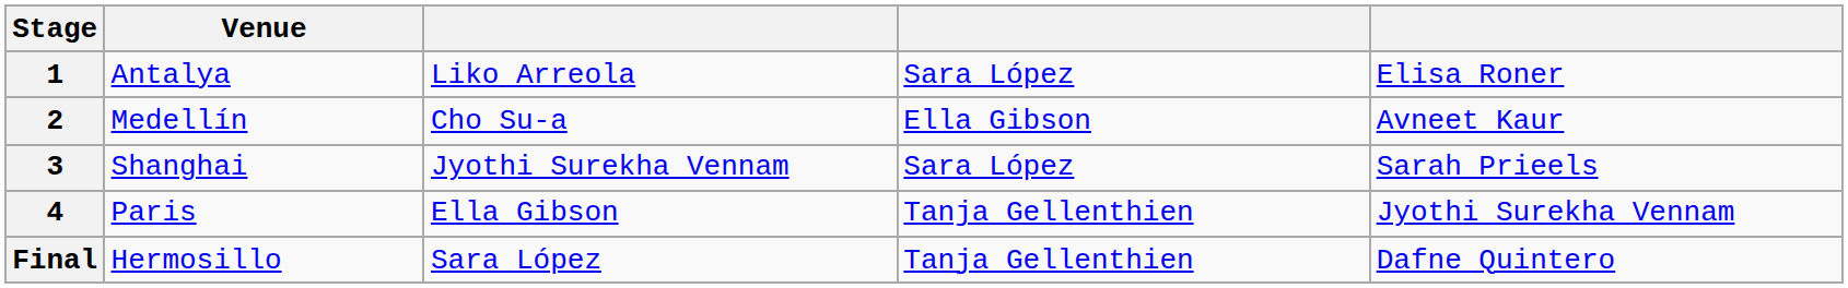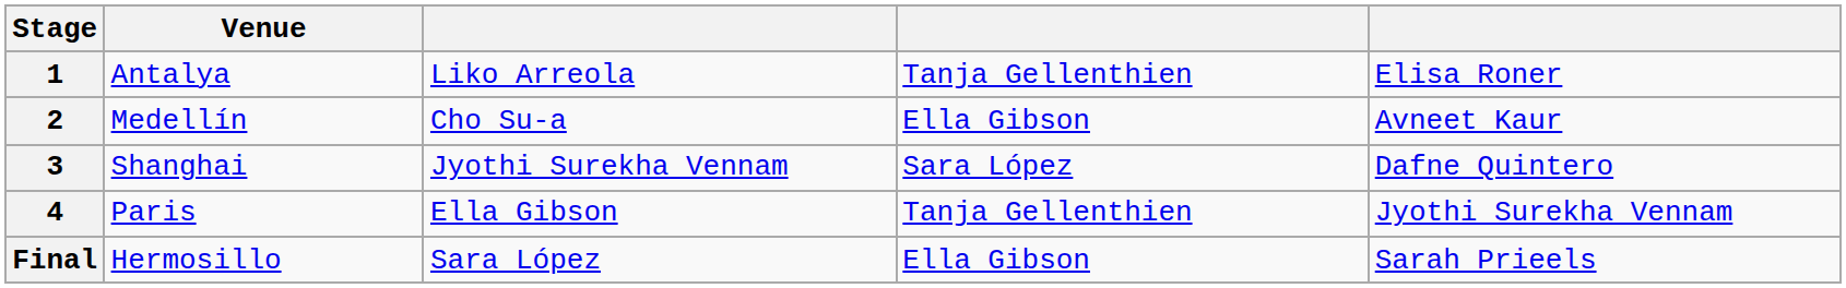 <table class="wikitable">
 <tr>
 <th>Stage</th>
 <th width=140>Venue</th>
 <th width=210></th>
 <th width=210></th>
 <th width=210></th>
 </tr>
 <tr>
 <th>1</th>
 <td> <a href='#'>Antalya</a></td>
 <td> <a href='#'>Liko Arreola</a></td>
-<td> <a href='#'>Sara López</a></td>
+<td> <a href='#'>Tanja Gellenthien</a></td>
 <td> <a href='#'>Elisa Roner</a></td>
 </tr>
 <tr>
 <th>2</th>
 <td> <a href='#'>Medellín</a></td>
 <td> <a href='#'>Cho Su-a</a></td>
 <td> <a href='#'>Ella Gibson</a></td>
 <td> <a href='#'>Avneet Kaur</a></td>
 </tr>
 <tr>
 <th>3</th>
 <td> <a href='#'>Shanghai</a></td>
 <td> <a href='#'>Jyothi Surekha Vennam</a></td>
 <td> <a href='#'>Sara López</a></td>
-<td> <a href='#'>Sarah Prieels</a></td>
+<td> <a href='#'>Dafne Quintero</a></td>
 </tr>
 <tr>
 <th>4</th>
 <td> <a href='#'>Paris</a></td>
 <td> <a href='#'>Ella Gibson</a></td>
 <td> <a href='#'>Tanja Gellenthien</a></td>
 <td> <a href='#'>Jyothi Surekha Vennam</a></td>
 </tr>
 <tr>
 <th>Final</th>
 <td> <a href='#'>Hermosillo</a></td>
 <td> <a href='#'>Sara López</a></td>
-<td> <a href='#'>Tanja Gellenthien</a></td>
-<td> <a href='#'>Dafne Quintero</a></td>
+<td> <a href='#'>Ella Gibson</a></td>
+<td> <a href='#'>Sarah Prieels</a></td>
 </tr>
 <tr>
 </tr>
 </table>
